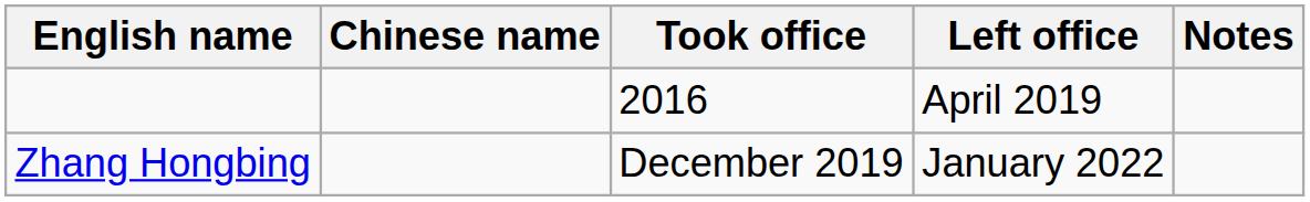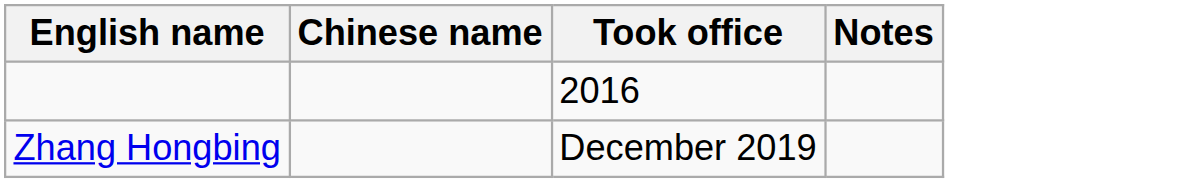 <table class="wikitable">
 <tr>
 <th>English name</th>
 <th>Chinese name</th>
 <th>Took office</th>
-<th>Left office</th>
 <th>Notes</th>
 </tr>
 <tr>
 <td></td>
 <td></td>
 <td>2016</td>
-<td>April 2019</td>
 <td></td>
 </tr>
 <tr>
 <td><a href='#'>Zhang Hongbing</a></td>
 <td></td>
 <td>December 2019</td>
-<td>January 2022</td>
 <td></td>
 </tr>
 </table>
